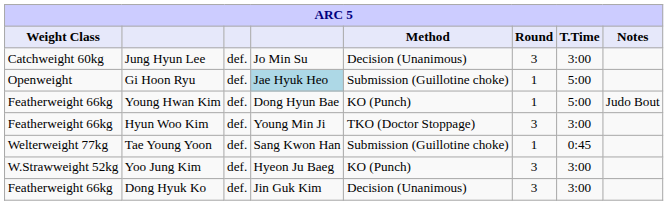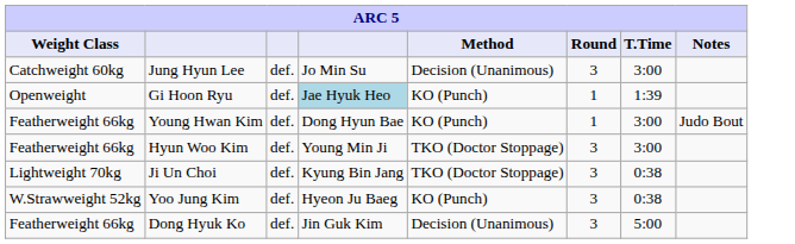 <table class="wikitable" style="font-size: 80%;">
 <tr>
 <th colspan="8" style="background-color: #ccf; color: #000080; text-align: center;"><strong>ARC 5</strong></th>
 </tr>
 <tr>
 <th colspan="1" style="background-color: #E6E8FA; color: #000000; text-align: center;">Weight Class</th>
 <th colspan="1" style="background-color: #E6E8FA; color: #000000; text-align: center;"></th>
 <th colspan="1" style="background-color: #E6E8FA; color: #000000; text-align: center;"></th>
 <th colspan="1" style="background-color: #E6E8FA; color: #000000; text-align: center;"></th>
 <th colspan="1" style="background-color: #E6E8FA; color: #000000; text-align: center;">Method</th>
 <th colspan="1" style="background-color: #E6E8FA; color: #000000; text-align: center;">Round</th>
 <th colspan="1" style="background-color: #E6E8FA; color: #000000; text-align: center;">T.Time</th>
 <th colspan="1" style="background-color: #E6E8FA; color: #000000; text-align: center;">Notes</th>
 </tr>
 <tr>
 <td>Catchweight 60kg</td>
 <td> Jung Hyun Lee</td>
 <td align=center>def.</td>
 <td> Jo Min Su</td>
 <td>Decision (Unanimous)</td>
 <td align=center>3</td>
 <td align=center>3:00</td>
 <td></td>
 </tr>
 <tr>
 <td>Openweight</td>
 <td> Gi Hoon Ryu</td>
 <td align=center>def.</td>
 <td style="background: lightblue;"> Jae Hyuk Heo</td>
-<td>Submission (Guillotine choke)</td>
+<td>KO (Punch)</td>
 <td align=center>1</td>
-<td align=center>5:00</td>
+<td align=center>1:39</td>
 <td></td>
 </tr>
 <tr>
 <td>Featherweight 66kg</td>
 <td> Young Hwan Kim</td>
 <td align=center>def.</td>
 <td> Dong Hyun Bae</td>
 <td>KO (Punch)</td>
 <td align=center>1</td>
-<td align=center>5:00</td>
+<td align=center>3:00</td>
 <td>Judo Bout</td>
 </tr>
 <tr>
 <td>Featherweight 66kg</td>
 <td> Hyun Woo Kim</td>
 <td align=center>def.</td>
 <td> Young Min Ji</td>
 <td>TKO (Doctor Stoppage)</td>
 <td align=center>3</td>
 <td align=center>3:00</td>
 <td></td>
 </tr>
 <tr>
-<td>Welterweight 77kg</td>
-<td> Tae Young Yoon</td>
+<td>Lightweight 70kg</td>
+<td> Ji Un Choi</td>
 <td align=center>def.</td>
-<td> Sang Kwon Han</td>
-<td>Submission (Guillotine choke)</td>
-<td align=center>1</td>
-<td align=center>0:45</td>
+<td> Kyung Bin Jang</td>
+<td>TKO (Doctor Stoppage)</td>
+<td align=center>3</td>
+<td align=center>0:38</td>
 <td></td>
 </tr>
 <tr>
 <td>W.Strawweight 52kg</td>
 <td>  Yoo Jung Kim</td>
 <td align=center>def.</td>
 <td> Hyeon Ju Baeg</td>
 <td>KO (Punch)</td>
 <td align=center>3</td>
-<td align=center>3:00</td>
+<td align=center>0:38</td>
 <td></td>
 </tr>
 <tr>
 <td>Featherweight 66kg</td>
 <td> Dong Hyuk Ko</td>
 <td align=center>def.</td>
 <td> Jin Guk Kim</td>
 <td>Decision (Unanimous)</td>
 <td align=center>3</td>
-<td align=center>3:00</td>
+<td align=center>5:00</td>
 <td></td>
 </tr>
 </table>
